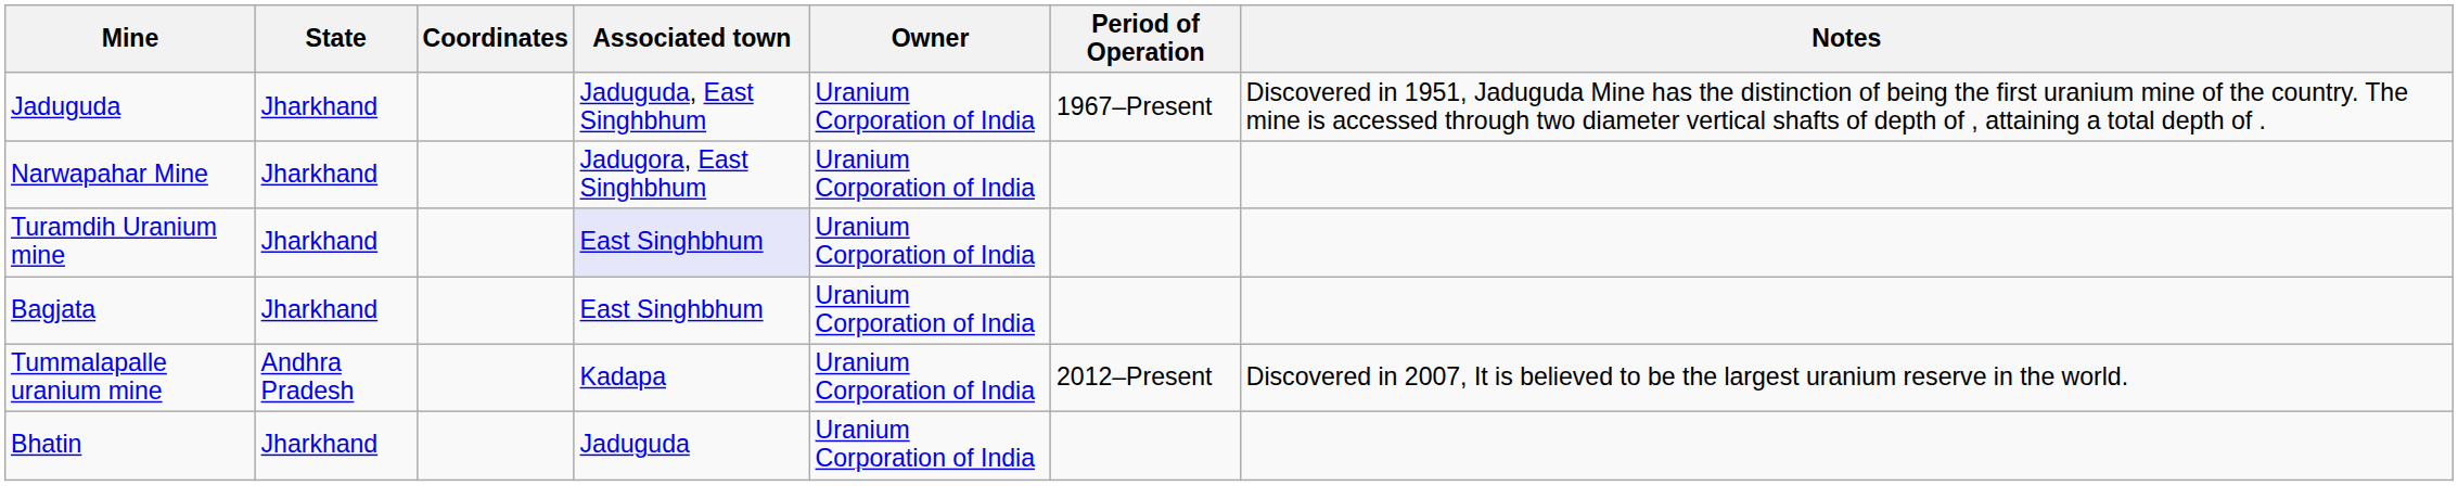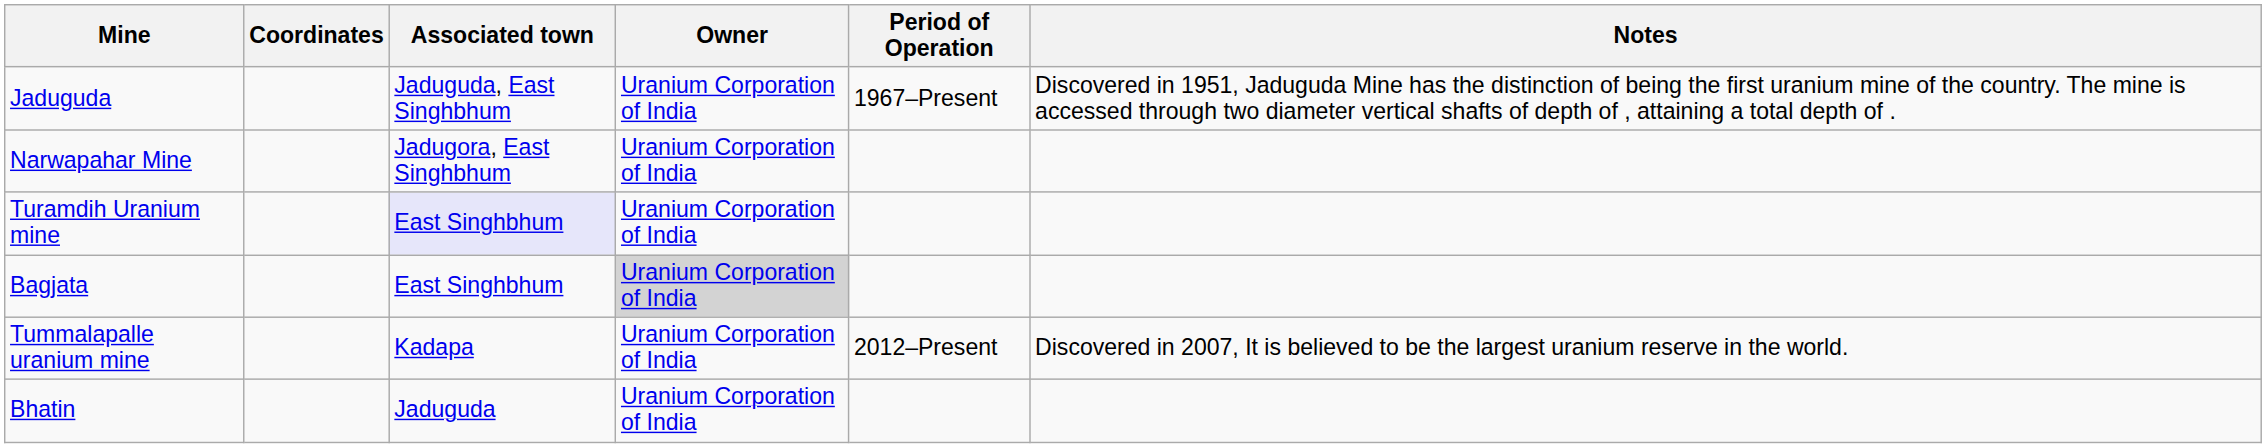 <table class="sortable wikitable">
 <tr>
 <th scope="col">Mine</th>
-<th scope="col">State</th>
 <th scope="col">Coordinates</th>
 <th scope="col">Associated town</th>
 <th scope="col">Owner</th>
 <th scope="col">Period of Operation</th>
 <th scope="col">Notes</th>
 </tr>
 <tr>
 <td><a href='#'>Jaduguda</a></td>
-<td><a href='#'>Jharkhand</a></td>
 <td></td>
 <td><a href='#'>Jaduguda</a>, <a href='#'>East Singhbhum</a></td>
 <td><a href='#'>Uranium Corporation of India</a></td>
 <td>1967–Present</td>
 <td>Discovered in 1951, Jaduguda Mine has the distinction of being the first uranium mine of the country. The mine is accessed through two  diameter vertical shafts of depth of , attaining a total depth of .</td>
 </tr>
 <tr>
 <td><a href='#'>Narwapahar Mine</a></td>
-<td><a href='#'>Jharkhand</a></td>
 <td></td>
 <td><a href='#'>Jadugora</a>, <a href='#'>East Singhbhum</a></td>
 <td><a href='#'>Uranium Corporation of India</a></td>
 <td></td>
 <td></td>
 </tr>
 <tr>
 <td><a href='#'>Turamdih Uranium mine</a></td>
-<td><a href='#'>Jharkhand</a></td>
 <td></td>
 <td style="background: lavender;"><a href='#'>East Singhbhum</a></td>
 <td><a href='#'>Uranium Corporation of India</a></td>
 <td></td>
 <td></td>
 </tr>
 <tr>
 <td><a href='#'>Bagjata</a></td>
-<td><a href='#'>Jharkhand</a></td>
 <td></td>
 <td><a href='#'>East Singhbhum</a></td>
-<td><a href='#'>Uranium Corporation of India</a></td>
+<td style="background: lightgrey;"><a href='#'>Uranium Corporation of India</a></td>
 <td></td>
 <td></td>
 </tr>
 <tr>
 <td><a href='#'>Tummalapalle uranium mine</a></td>
-<td><a href='#'>Andhra Pradesh</a></td>
 <td></td>
 <td><a href='#'>Kadapa</a></td>
 <td><a href='#'>Uranium Corporation of India</a></td>
 <td>2012–Present</td>
 <td>Discovered in 2007, It is believed to be the largest uranium reserve in the world.</td>
 </tr>
 <tr>
 <td><a href='#'>Bhatin</a></td>
-<td><a href='#'>Jharkhand</a></td>
 <td></td>
 <td><a href='#'>Jaduguda</a></td>
 <td><a href='#'>Uranium Corporation of India</a></td>
 <td></td>
 <td></td>
 </tr>
 </table>
